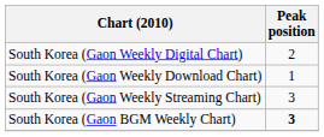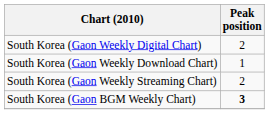 <table class="wikitable sortable">
 <tr>
 <th>Chart (2010)</th>
 <th>Peak<br>position</th>
 </tr>
 <tr>
 <td>South Korea (<a href='#'>Gaon Weekly Digital Chart</a>)</td>
 <td align="center">2</td>
 </tr>
 <tr>
 <td>South Korea (<a href='#'>Gaon</a> Weekly Download Chart)</td>
 <td align="center">1</td>
 </tr>
 <tr>
 <td>South Korea (<a href='#'>Gaon</a> Weekly Streaming Chart)</td>
-<td align="center">3</td>
+<td align="center">2</td>
 </tr>
 <tr>
 <td>South Korea (<a href='#'>Gaon</a> BGM Weekly Chart)</td>
 <td align="center"><strong>3</strong></td>
 </tr>
 <tr>
 </tr>
 </table>
